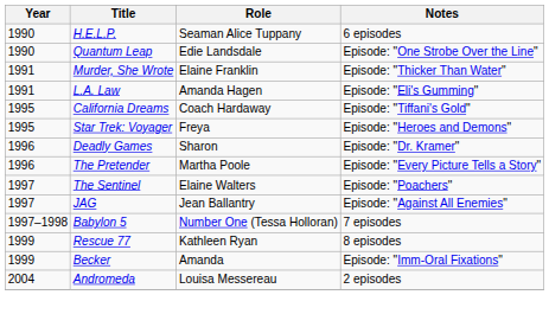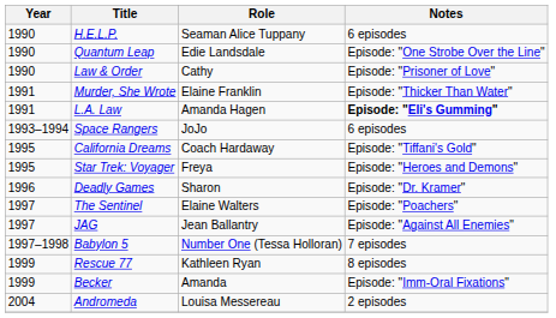 <table class="wikitable sortable">
 <tr>
 <th>Year</th>
 <th>Title</th>
 <th>Role</th>
 <th>Notes</th>
 </tr>
 <tr>
 <td>1990</td>
 <td><em><a href='#'>H.E.L.P.</a></em></td>
 <td>Seaman Alice Tuppany</td>
 <td>6 episodes</td>
 </tr>
 <tr>
 <td>1990</td>
 <td><em><a href='#'>Quantum Leap</a></em></td>
 <td>Edie Landsdale</td>
 <td>Episode: "<a href='#'>One Strobe Over the Line</a>"</td>
 </tr>
 <tr>
+<td>1990</td>
+<td><em><a href='#'>Law & Order</a></em></td>
+<td>Cathy</td>
+<td>Episode: "<a href='#'>Prisoner of Love</a>"</td>
+</tr>
+<tr>
 <td>1991</td>
 <td><em><a href='#'>Murder, She Wrote</a></em></td>
 <td>Elaine Franklin</td>
 <td>Episode: "<a href='#'>Thicker Than Water</a>"</td>
 </tr>
 <tr>
 <td>1991</td>
 <td><em><a href='#'>L.A. Law</a></em></td>
 <td>Amanda Hagen</td>
-<td>Episode: "<a href='#'>Eli's Gumming</a>"</td>
+<td><strong>Episode: "<a href='#'>Eli's Gumming</a>"</strong></td>
+</tr>
+<tr>
+<td>1993–1994</td>
+<td><em><a href='#'>Space Rangers</a></em></td>
+<td>JoJo</td>
+<td>6 episodes</td>
 </tr>
 <tr>
 <td>1995</td>
 <td><em><a href='#'>California Dreams</a></em></td>
 <td>Coach Hardaway</td>
 <td>Episode: "<a href='#'>Tiffani's Gold</a>"</td>
 </tr>
 <tr>
 <td>1995</td>
 <td><em><a href='#'>Star Trek: Voyager</a></em></td>
 <td>Freya</td>
 <td>Episode: "<a href='#'>Heroes and Demons</a>"</td>
 </tr>
 <tr>
 <td>1996</td>
 <td><em><a href='#'>Deadly Games</a></em></td>
 <td>Sharon</td>
 <td>Episode: "<a href='#'>Dr. Kramer</a>"</td>
-</tr>
-<tr>
-<td>1996</td>
-<td><em><a href='#'>The Pretender</a></em></td>
-<td>Martha Poole</td>
-<td>Episode: "<a href='#'>Every Picture Tells a Story</a>"</td>
 </tr>
 <tr>
 <td>1997</td>
 <td><em><a href='#'>The Sentinel</a></em></td>
 <td>Elaine Walters</td>
 <td>Episode: "<a href='#'>Poachers</a>"</td>
 </tr>
 <tr>
 <td>1997</td>
 <td><em><a href='#'>JAG</a></em></td>
 <td>Jean Ballantry</td>
 <td>Episode: "<a href='#'>Against All Enemies</a>"</td>
 </tr>
 <tr>
 <td>1997–1998</td>
 <td><em><a href='#'>Babylon 5</a></em></td>
 <td><a href='#'>Number One</a> (Tessa Holloran)</td>
 <td>7 episodes</td>
 </tr>
 <tr>
 <td>1999</td>
 <td><em><a href='#'>Rescue 77</a></em></td>
 <td>Kathleen Ryan</td>
 <td>8 episodes</td>
 </tr>
 <tr>
 <td>1999</td>
 <td><em><a href='#'>Becker</a></em></td>
 <td>Amanda</td>
 <td>Episode: "<a href='#'>Imm-Oral Fixations</a>"</td>
 </tr>
 <tr>
 <td>2004</td>
 <td><em><a href='#'>Andromeda</a></em></td>
 <td>Louisa Messereau</td>
 <td>2 episodes</td>
 </tr>
 <tr>
 </tr>
 </table>
